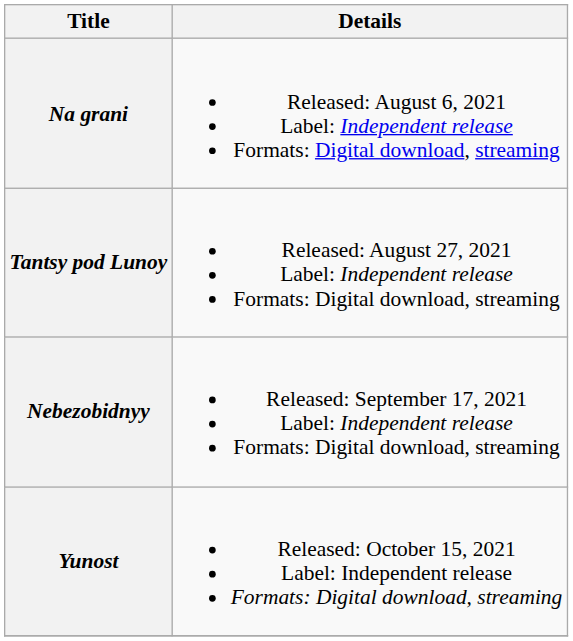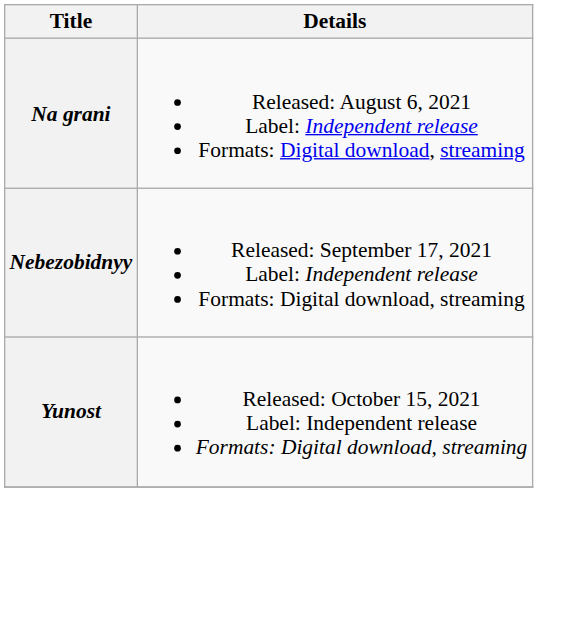 <table class="wikitable plainrowheaders" style="text-align:center;">
 <tr>
 <th scope="col">Title</th>
 <th scope="col">Details</th>
 </tr>
 <tr>
 <th scope="row"><em>Na grani</em></th>
 <td><br><ul><li>Released: August 6, 2021</li><li>Label: <em><a href='#'>Independent release</a></em></li><li>Formats: <a href='#'>Digital download</a>, <a href='#'>streaming</a></li></ul></td>
-</tr>
-<tr>
-<th scope="row"><em>Tantsy pod Lunoy</em></th>
-<td><br><ul><li>Released: August 27, 2021</li><li>Label: <em>Independent release</em></li><li>Formats: Digital download, streaming</li></ul></td>
 </tr>
 <tr>
 <th scope="row"><em>Nebezobidnyy</em></th>
 <td><br><ul><li>Released: September 17, 2021</li><li>Label: <em>Independent release</em></li><li>Formats: Digital download, streaming</li></ul></td>
 </tr>
 <tr>
 <th scope="row"><em>Yunost<strong></th>
 <td><br><ul><li>Released: October 15, 2021</li><li>Label: </em>Independent release<em></li><li>Formats: Digital download, streaming</li></ul></td>
 </tr>
 <tr>
 </tr>
 </table>
